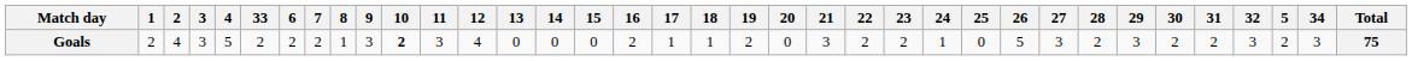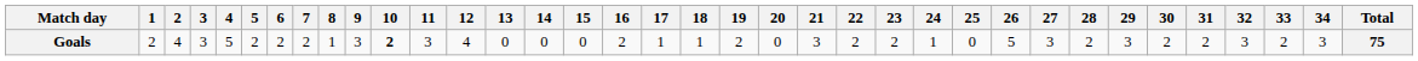 <table class="wikitable" style="width:100%; font-size:85%;">
 <tr valign=top>
 <th align=center>Match day</th>
 <th align=center>1</th>
 <th align=center>2</th>
 <th align=center>3</th>
 <th align=center>4</th>
-<th align=center>33</th>
+<th align=center>5</th>
 <th align=center>6</th>
 <th align=center>7</th>
 <th align=center>8</th>
 <th align=center>9</th>
 <th align=center>10</th>
 <th align=center>11</th>
 <th align=center>12</th>
 <th align=center>13</th>
 <th align=center>14</th>
 <th align=center>15</th>
 <th align=center>16</th>
 <th align=center>17</th>
 <th align=center>18</th>
 <th align=center>19</th>
 <th align=center>20</th>
 <th align=center>21</th>
 <th align=center>22</th>
 <th align=center>23</th>
 <th align=center>24</th>
 <th align=center>25</th>
 <th align=center>26</th>
 <th align=center>27</th>
 <th align=center>28</th>
 <th align=center>29</th>
 <th align=center>30</th>
 <th align=center>31</th>
 <th align=center>32</th>
-<th align=center>5</th>
+<th align=center>33</th>
 <th align=center>34</th>
 <th align=center><strong>Total</strong></th>
 </tr>
 <tr>
 <th align=center>Goals</th>
 <td align=center>2</td>
 <td align=center>4</td>
 <td align=center>3</td>
 <td align=center>5</td>
 <td align=center>2</td>
 <td align=center>2</td>
 <td align=center>2</td>
 <td align=center>1</td>
 <td align=center>3</td>
 <td align=center><strong>2</strong></td>
 <td align=center>3</td>
 <td align=center>4</td>
 <td align=center>0</td>
 <td align=center>0</td>
 <td align=center>0</td>
 <td align=center>2</td>
 <td align=center>1</td>
 <td align=center>1</td>
 <td align=center>2</td>
 <td align=center>0</td>
 <td align=center>3</td>
 <td align=center>2</td>
 <td align=center>2</td>
 <td align=center>1</td>
 <td align=center>0</td>
 <td align=center>5</td>
 <td align=center>3</td>
 <td align=center>2</td>
 <td align=center>3</td>
 <td align=center>2</td>
 <td align=center>2</td>
 <td align=center>3</td>
 <td align=center>2</td>
 <td align=center>3</td>
 <th align=center><strong>75</strong></th>
 </tr>
 </table>
